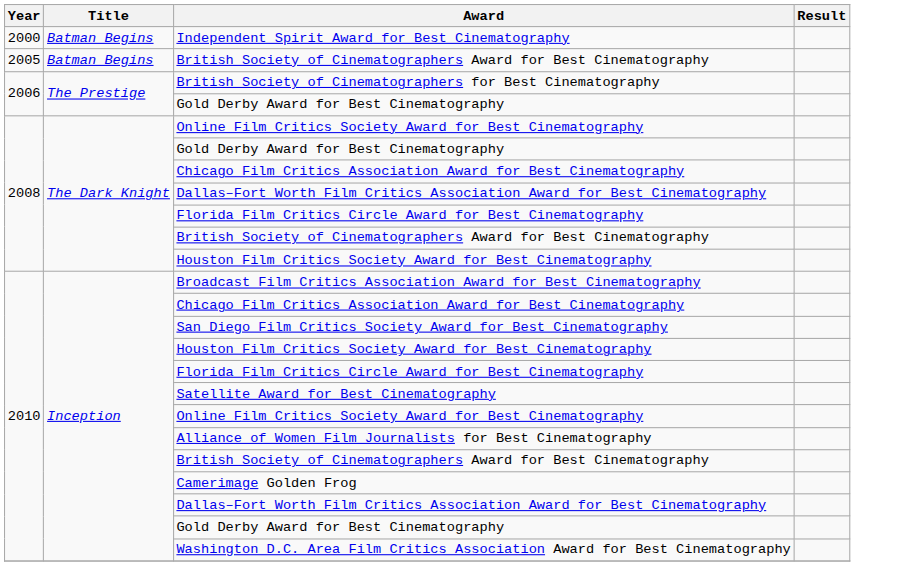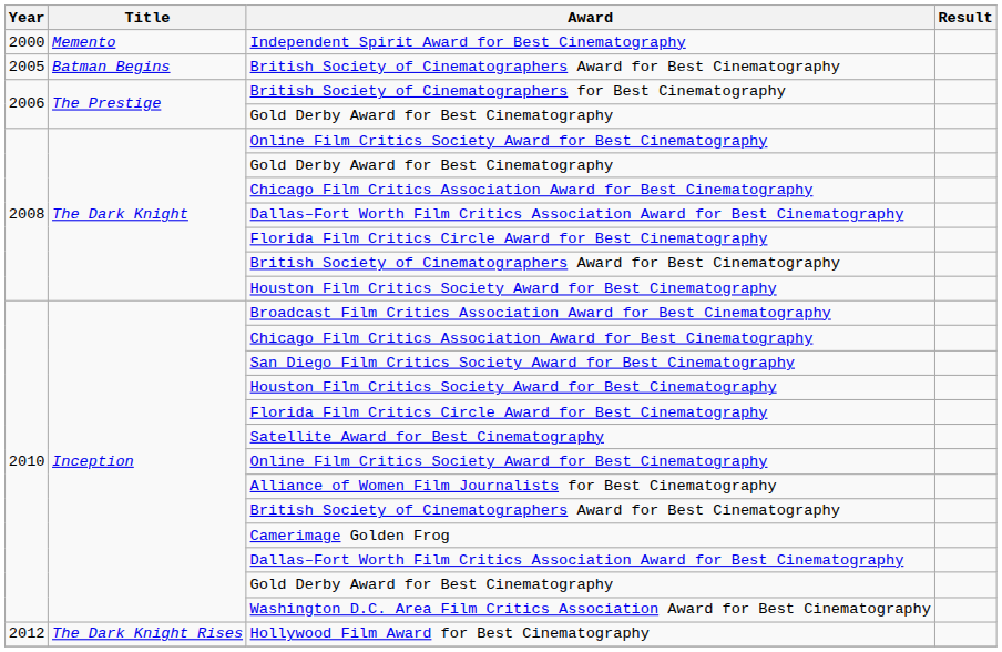 <table class="wikitable">
 <tr>
 <th>Year</th>
 <th>Title</th>
 <th>Award</th>
 <th>Result</th>
 </tr>
 <tr>
 <td>2000</td>
-<td><em><a href='#'>Batman Begins</a></em></td>
+<td><em><a href='#'>Memento</a></em></td>
 <td><a href='#'>Independent Spirit Award for Best Cinematography</a></td>
 <td></td>
 </tr>
 <tr>
 <td>2005</td>
 <td><em><a href='#'>Batman Begins</a></em></td>
 <td><a href='#'>British Society of Cinematographers</a> Award for Best Cinematography</td>
 <td></td>
 </tr>
 <tr>
 <td rowspan=2>2006</td>
 <td rowspan=2><em><a href='#'>The Prestige</a></em></td>
 <td><a href='#'>British Society of Cinematographers</a> for Best Cinematography</td>
 <td></td>
 </tr>
 <tr>
 <td>Gold Derby Award for Best Cinematography</td>
 <td></td>
 </tr>
 <tr>
 <td rowspan=7>2008</td>
 <td rowspan=7><em><a href='#'>The Dark Knight</a></em></td>
 <td><a href='#'>Online Film Critics Society Award for Best Cinematography</a></td>
 <td></td>
 </tr>
 <tr>
 <td>Gold Derby Award for Best Cinematography</td>
 <td></td>
 </tr>
 <tr>
 <td><a href='#'>Chicago Film Critics Association Award for Best Cinematography</a></td>
 <td></td>
 </tr>
 <tr>
 <td><a href='#'>Dallas–Fort Worth Film Critics Association Award for Best Cinematography</a></td>
 <td></td>
 </tr>
 <tr>
 <td><a href='#'>Florida Film Critics Circle Award for Best Cinematography</a></td>
 <td></td>
 </tr>
 <tr>
 <td><a href='#'>British Society of Cinematographers</a> Award for Best Cinematography</td>
 <td></td>
 </tr>
 <tr>
 <td><a href='#'>Houston Film Critics Society Award for Best Cinematography</a></td>
 <td></td>
 </tr>
 <tr>
 <td rowspan=13>2010</td>
 <td rowspan=13><em><a href='#'>Inception</a></em></td>
 <td><a href='#'>Broadcast Film Critics Association Award for Best Cinematography</a></td>
 <td></td>
 </tr>
 <tr>
 <td><a href='#'>Chicago Film Critics Association Award for Best Cinematography</a></td>
 <td></td>
 </tr>
 <tr>
 <td><a href='#'>San Diego Film Critics Society Award for Best Cinematography</a></td>
 <td></td>
 </tr>
 <tr>
 <td><a href='#'>Houston Film Critics Society Award for Best Cinematography</a></td>
 <td></td>
 </tr>
 <tr>
 <td><a href='#'>Florida Film Critics Circle Award for Best Cinematography</a></td>
 <td></td>
 </tr>
 <tr>
 <td><a href='#'>Satellite Award for Best Cinematography</a></td>
 <td></td>
 </tr>
 <tr>
 <td><a href='#'>Online Film Critics Society Award for Best Cinematography</a></td>
 <td></td>
 </tr>
 <tr>
 <td><a href='#'>Alliance of Women Film Journalists</a> for Best Cinematography</td>
 <td></td>
 </tr>
 <tr>
 <td><a href='#'>British Society of Cinematographers</a> Award for Best Cinematography</td>
 <td></td>
 </tr>
 <tr>
 <td><a href='#'>Camerimage</a> Golden Frog</td>
 <td></td>
 </tr>
 <tr>
 <td><a href='#'>Dallas–Fort Worth Film Critics Association Award for Best Cinematography</a></td>
 <td></td>
 </tr>
 <tr>
 <td>Gold Derby Award for Best Cinematography</td>
 <td></td>
 </tr>
 <tr>
 <td><a href='#'>Washington D.C. Area Film Critics Association</a> Award for Best Cinematography</td>
 <td></td>
 </tr>
 <tr>
+<td>2012</td>
+<td><em><a href='#'>The Dark Knight Rises</a></em></td>
+<td><a href='#'>Hollywood Film Award</a> for Best Cinematography</td>
+<td></td>
+</tr>
+<tr>
 </tr>
 </table>
